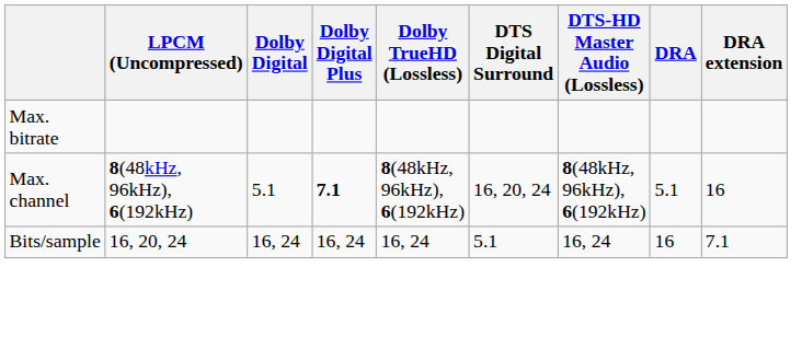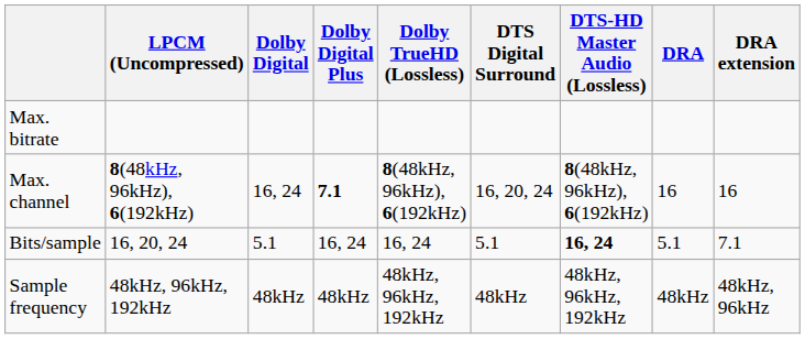 <table class="wikitable">
 <tr>
 <th></th>
 <th><a href='#'>LPCM</a> (Uncompressed)</th>
 <th><a href='#'>Dolby Digital</a></th>
 <th><a href='#'>Dolby Digital Plus</a></th>
 <th><a href='#'>Dolby TrueHD</a> (Lossless)</th>
 <th>DTS Digital Surround</th>
 <th><a href='#'>DTS-HD Master Audio</a> (Lossless)</th>
 <th><a href='#'>DRA</a></th>
 <th>DRA extension</th>
 </tr>
 <tr>
 <td>Max. bitrate</td>
 <td></td>
 <td></td>
 <td></td>
 <td></td>
 <td></td>
 <td></td>
 <td></td>
 <td></td>
 </tr>
 <tr>
 <td>Max. channel</td>
 <td><strong>8</strong>(48<a href='#'>kHz</a>, 96kHz), <strong>6</strong>(192kHz)</td>
-<td>5.1</td>
+<td>16, 24</td>
 <td><strong>7.1</strong></td>
 <td><strong>8</strong>(48kHz, 96kHz), <strong>6</strong>(192kHz)</td>
 <td>16, 20, 24</td>
 <td><strong>8</strong>(48kHz, 96kHz), <strong>6</strong>(192kHz)</td>
-<td>5.1</td>
+<td>16</td>
 <td>16</td>
 </tr>
 <tr>
 <td>Bits/sample</td>
 <td>16, 20, 24</td>
-<td>16, 24</td>
+<td>5.1</td>
 <td>16, 24</td>
 <td>16, 24</td>
 <td>5.1</td>
-<td>16, 24</td>
-<td>16</td>
+<td><strong>16, 24</strong></td>
+<td>5.1</td>
 <td>7.1</td>
 </tr>
+<tr>
+<td>Sample frequency</td>
+<td>48kHz, 96kHz, 192kHz</td>
+<td>48kHz</td>
+<td>48kHz</td>
+<td>48kHz, 96kHz, 192kHz</td>
+<td>48kHz</td>
+<td>48kHz, 96kHz, 192kHz</td>
+<td>48kHz</td>
+<td>48kHz, 96kHz</td>
+</tr>
 </table>
